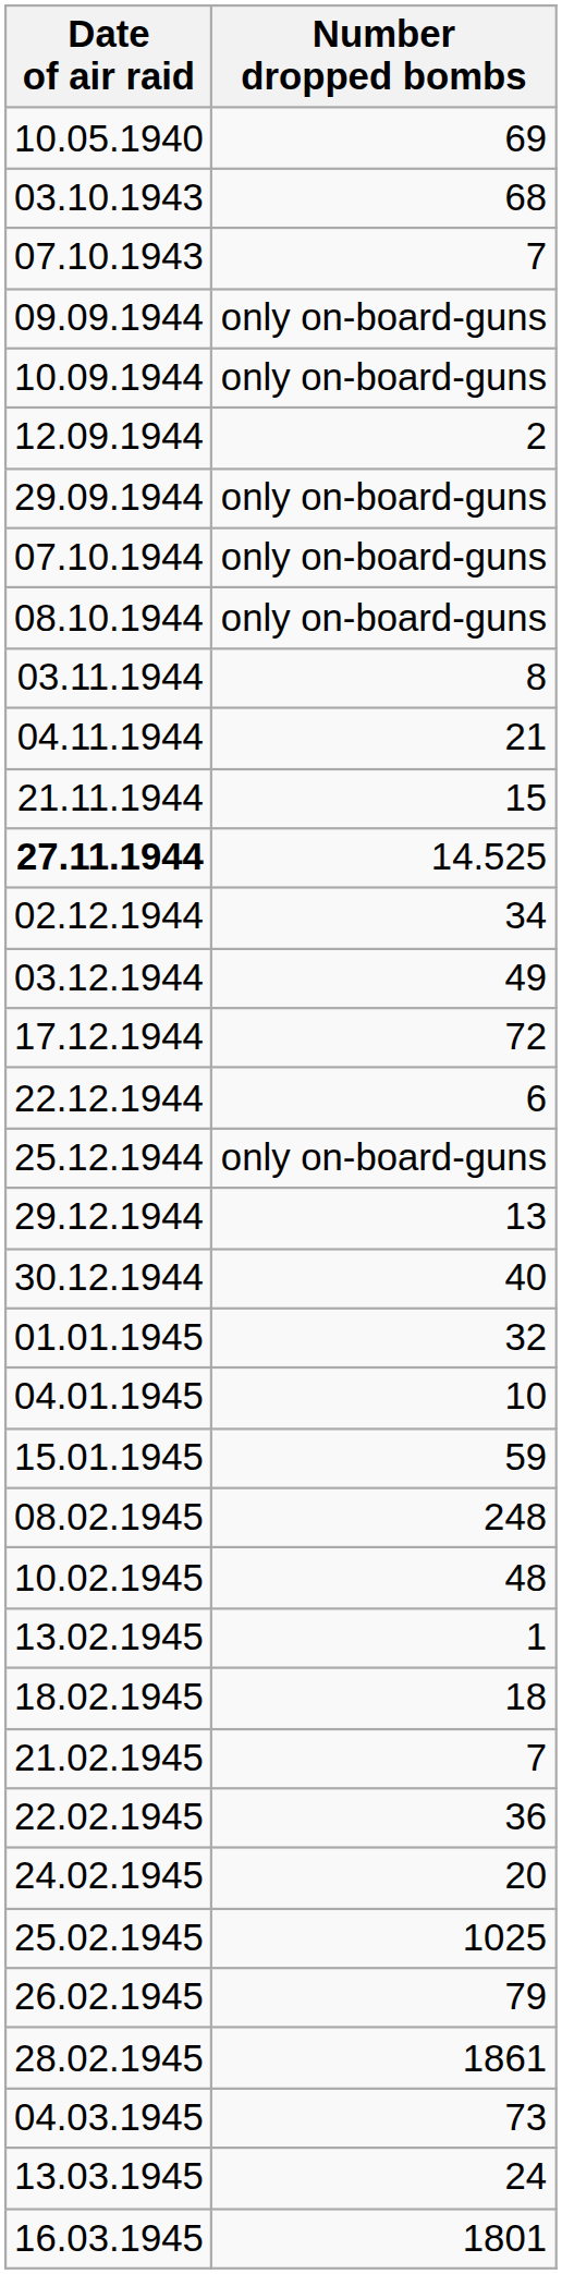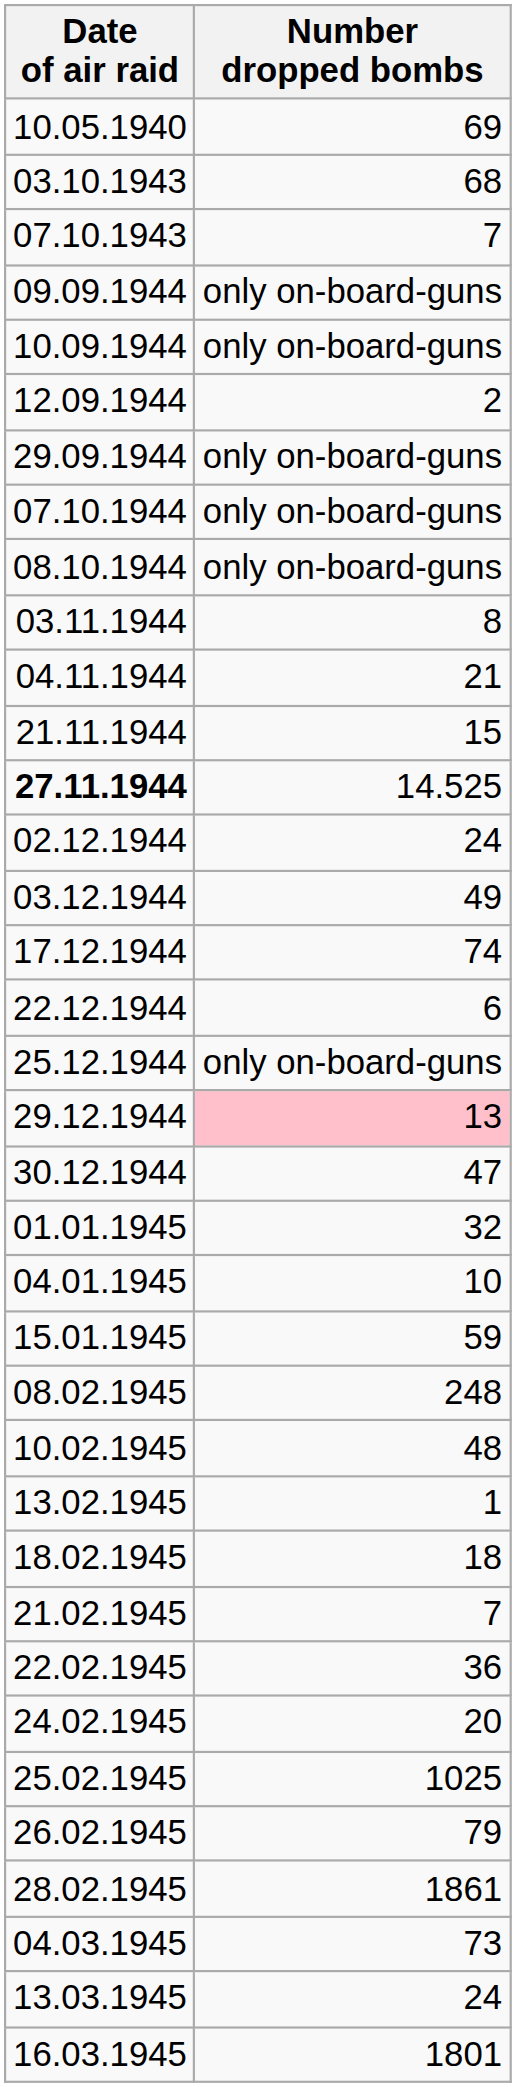 <table class="wikitable float-right">
 <tr>
 <th>Date<br>of air raid</th>
 <th>Number<br>dropped bombs</th>
 </tr>
 <tr align=right>
 <td>10.05.1940</td>
 <td>69</td>
 </tr>
 <tr align=right>
 <td>03.10.1943</td>
 <td>68</td>
 </tr>
 <tr align=right>
 <td>07.10.1943</td>
 <td>7</td>
 </tr>
 <tr align=right>
 <td>09.09.1944</td>
 <td>only on-board-guns</td>
 </tr>
 <tr align=right>
 <td>10.09.1944</td>
 <td>only on-board-guns</td>
 </tr>
 <tr align=right>
 <td>12.09.1944</td>
 <td>2</td>
 </tr>
 <tr align=right>
 <td>29.09.1944</td>
 <td>only on-board-guns</td>
 </tr>
 <tr align=right>
 <td>07.10.1944</td>
 <td>only on-board-guns</td>
 </tr>
 <tr align=right>
 <td>08.10.1944</td>
 <td>only on-board-guns</td>
 </tr>
 <tr align=right>
 <td>03.11.1944</td>
 <td>8</td>
 </tr>
 <tr align=right>
 <td>04.11.1944</td>
 <td>21</td>
 </tr>
 <tr align=right>
 <td>21.11.1944</td>
 <td>15</td>
 </tr>
 <tr align=right - class="backgroundcolor3">
 <td><strong>27.11.1944</strong></td>
 <td>14.525</td>
 </tr>
 <tr align=right>
 <td>02.12.1944</td>
-<td>34</td>
+<td>24</td>
 </tr>
 <tr align=right>
 <td>03.12.1944</td>
 <td>49</td>
 </tr>
 <tr align=right>
 <td>17.12.1944</td>
-<td>72</td>
+<td>74</td>
 </tr>
 <tr align=right>
 <td>22.12.1944</td>
 <td>6</td>
 </tr>
 <tr align=right>
 <td>25.12.1944</td>
 <td>only on-board-guns</td>
 </tr>
 <tr align=right>
 <td>29.12.1944</td>
-<td>13</td>
+<td style="background: pink;">13</td>
 </tr>
 <tr align=right>
 <td>30.12.1944</td>
-<td>40</td>
+<td>47</td>
 </tr>
 <tr align=right>
 <td>01.01.1945</td>
 <td>32</td>
 </tr>
 <tr align=right>
 <td>04.01.1945</td>
 <td>10</td>
 </tr>
 <tr align=right>
 <td>15.01.1945</td>
 <td>59</td>
 </tr>
 <tr align=right>
 <td>08.02.1945</td>
 <td>248</td>
 </tr>
 <tr align=right>
 <td>10.02.1945</td>
 <td>48</td>
 </tr>
 <tr align=right>
 <td>13.02.1945</td>
 <td>1</td>
 </tr>
 <tr align=right>
 <td>18.02.1945</td>
 <td>18</td>
 </tr>
 <tr align=right>
 <td>21.02.1945</td>
 <td>7</td>
 </tr>
 <tr align=right>
 <td>22.02.1945</td>
 <td>36</td>
 </tr>
 <tr align=right>
 <td>24.02.1945</td>
 <td>20</td>
 </tr>
 <tr align=right>
 <td>25.02.1945</td>
 <td>1025</td>
 </tr>
 <tr align=right>
 <td>26.02.1945</td>
 <td>79</td>
 </tr>
 <tr align=right>
 <td>28.02.1945</td>
 <td>1861</td>
 </tr>
 <tr align=right>
 <td>04.03.1945</td>
 <td>73</td>
 </tr>
 <tr align=right>
 <td>13.03.1945</td>
 <td>24</td>
 </tr>
 <tr align=right>
 <td>16.03.1945</td>
 <td>1801</td>
 </tr>
 </table>
